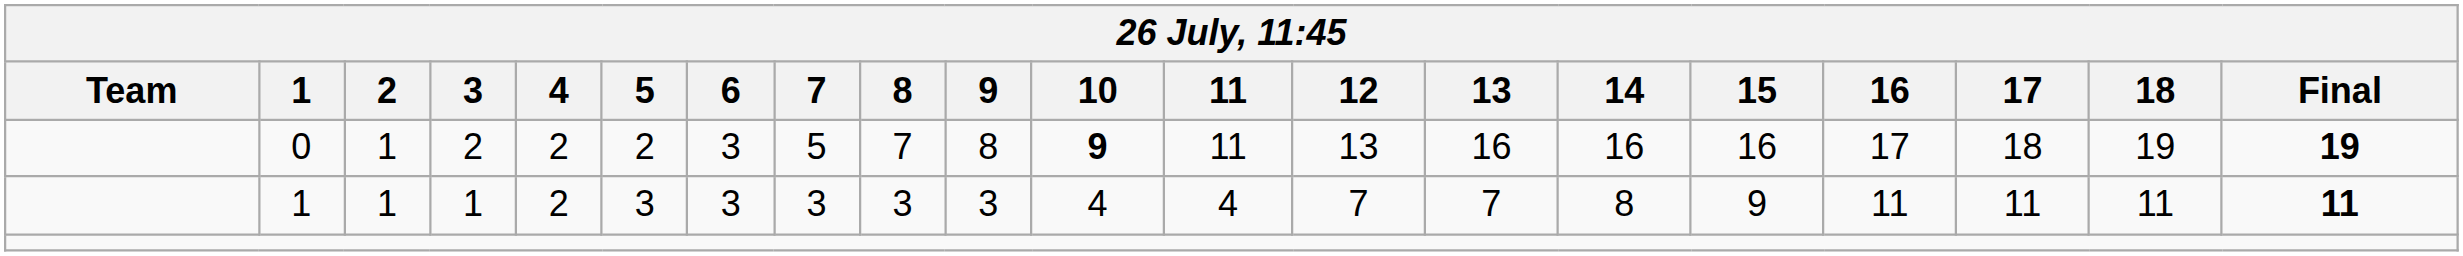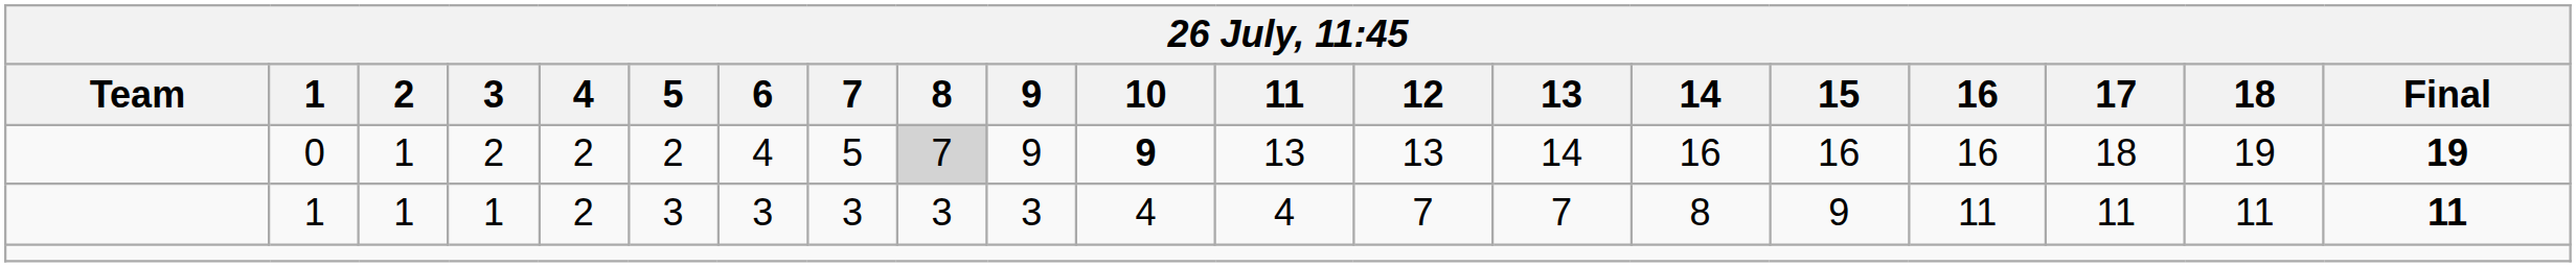 <table class=wikitable style="text-align:center; width: 55%">
 <tr>
 <th colspan=20><em>26 July, 11:45</em></th>
 </tr>
 <tr>
 <th>Team</th>
 <th>1</th>
 <th>2</th>
 <th>3</th>
 <th>4</th>
 <th>5</th>
 <th>6</th>
 <th>7</th>
 <th>8</th>
 <th>9</th>
 <th>10</th>
 <th>11</th>
 <th>12</th>
 <th>13</th>
 <th>14</th>
 <th>15</th>
 <th>16</th>
 <th>17</th>
 <th>18</th>
 <th>Final</th>
 </tr>
 <tr>
 <td align=left><strong></strong></td>
 <td>0</td>
 <td>1</td>
 <td>2</td>
 <td>2</td>
 <td>2</td>
-<td>3</td>
+<td>4</td>
 <td>5</td>
-<td>7</td>
-<td>8</td>
+<td style="background: lightgrey;">7</td>
+<td>9</td>
 <td><strong>9</strong></td>
-<td>11</td>
 <td>13</td>
+<td>13</td>
+<td>14</td>
 <td>16</td>
 <td>16</td>
 <td>16</td>
-<td>17</td>
 <td>18</td>
 <td>19</td>
 <td><strong>19</strong></td>
 </tr>
 <tr>
 <td align=left></td>
 <td>1</td>
 <td>1</td>
 <td>1</td>
 <td>2</td>
 <td>3</td>
 <td>3</td>
 <td>3</td>
 <td>3</td>
 <td>3</td>
 <td>4</td>
 <td>4</td>
 <td>7</td>
 <td>7</td>
 <td>8</td>
 <td>9</td>
 <td>11</td>
 <td>11</td>
 <td>11</td>
 <td><strong>11</strong></td>
 </tr>
 <tr>
 <td colspan=20></td>
 </tr>
 </table>
